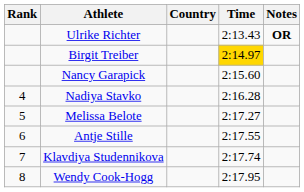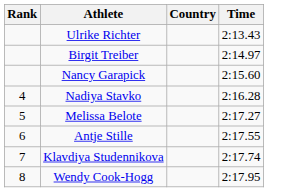 <table class="wikitable sortable" style="text-align:center">
 <tr>
 <th>Rank</th>
 <th>Athlete</th>
 <th>Country</th>
 <th>Time</th>
-<th>Notes</th>
 </tr>
 <tr>
 <td></td>
 <td><a href='#'>Ulrike Richter</a></td>
 <td align=left></td>
 <td>2:13.43</td>
-<td><strong>OR </strong></td>
 </tr>
 <tr>
 <td></td>
 <td><a href='#'>Birgit Treiber</a></td>
 <td align=left></td>
-<td style="background: gold;">2:14.97</td>
-<td><strong> </strong></td>
+<td>2:14.97</td>
 </tr>
 <tr>
 <td></td>
 <td><a href='#'>Nancy Garapick</a></td>
 <td align=left></td>
 <td>2:15.60</td>
-<td><strong> </strong></td>
 </tr>
 <tr>
 <td>4</td>
 <td><a href='#'>Nadiya Stavko</a></td>
 <td align=left></td>
 <td>2:16.28</td>
-<td><strong> </strong></td>
 </tr>
 <tr>
 <td>5</td>
 <td><a href='#'>Melissa Belote</a></td>
 <td align=left></td>
 <td>2:17.27</td>
-<td><strong> </strong></td>
 </tr>
 <tr>
 <td>6</td>
 <td><a href='#'>Antje Stille</a></td>
 <td align=left></td>
 <td>2:17.55</td>
-<td><strong> </strong></td>
 </tr>
 <tr>
 <td>7</td>
 <td><a href='#'>Klavdiya Studennikova</a></td>
 <td align=left></td>
 <td>2:17.74</td>
-<td><strong> </strong></td>
 </tr>
 <tr>
 <td>8</td>
 <td><a href='#'>Wendy Cook-Hogg</a></td>
 <td align=left></td>
 <td>2:17.95</td>
-<td><strong> </strong></td>
 </tr>
 </table>
